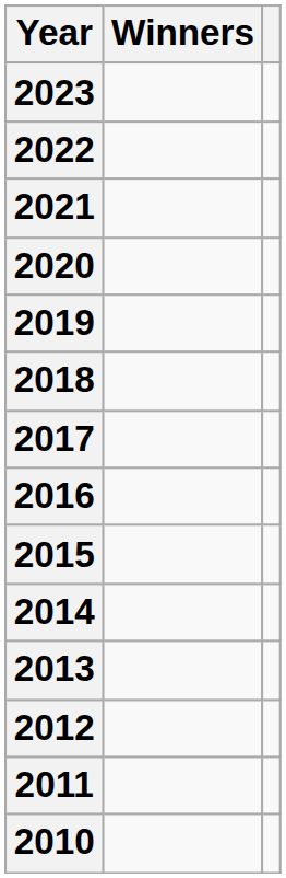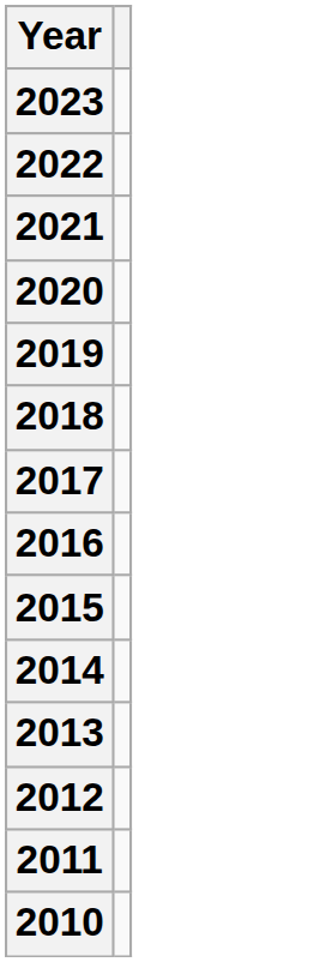 <table class="wikitable plainrowheaders" style="text-align:center">
 <tr>
 <th scope="col">Year</th>
-<th scope="col">Winners</th>
 <th scope="col"></th>
 </tr>
 <tr>
 <th scope="row">2023</th>
 <td></td>
-<td></td>
 </tr>
 <tr>
 <th scope="row">2022</th>
-<td></td>
 <td style="text-align:center"></td>
 </tr>
 <tr>
 <th scope="row">2021</th>
-<td></td>
 <td style="text-align:center"></td>
 </tr>
 <tr>
 <th scope="row">2020</th>
-<td></td>
 <td style="text-align:center"></td>
 </tr>
 <tr>
 <th scope="row">2019</th>
-<td></td>
 <td style="text-align:center"></td>
 </tr>
 <tr>
 <th scope="row">2018</th>
-<td></td>
 <td style="text-align:center"></td>
 </tr>
 <tr>
 <th scope="row">2017</th>
-<td></td>
 <td style="text-align:center"></td>
 </tr>
 <tr>
 <th scope="row">2016</th>
-<td></td>
 <td style="text-align:center"></td>
 </tr>
 <tr>
 <th scope="row">2015</th>
-<td></td>
 <td style="text-align:center"></td>
 </tr>
 <tr>
 <th scope="row">2014</th>
-<td></td>
 <td style="text-align:center"></td>
 </tr>
 <tr>
 <th scope="row">2013</th>
-<td></td>
 <td style="text-align:center"></td>
 </tr>
 <tr>
 <th scope="row">2012</th>
-<td></td>
 <td style="text-align:center"></td>
 </tr>
 <tr>
 <th scope="row">2011</th>
-<td></td>
 <td style="text-align:center"></td>
 </tr>
 <tr>
 <th scope="row">2010</th>
-<td></td>
 <td style="text-align:center"></td>
 </tr>
 </table>
